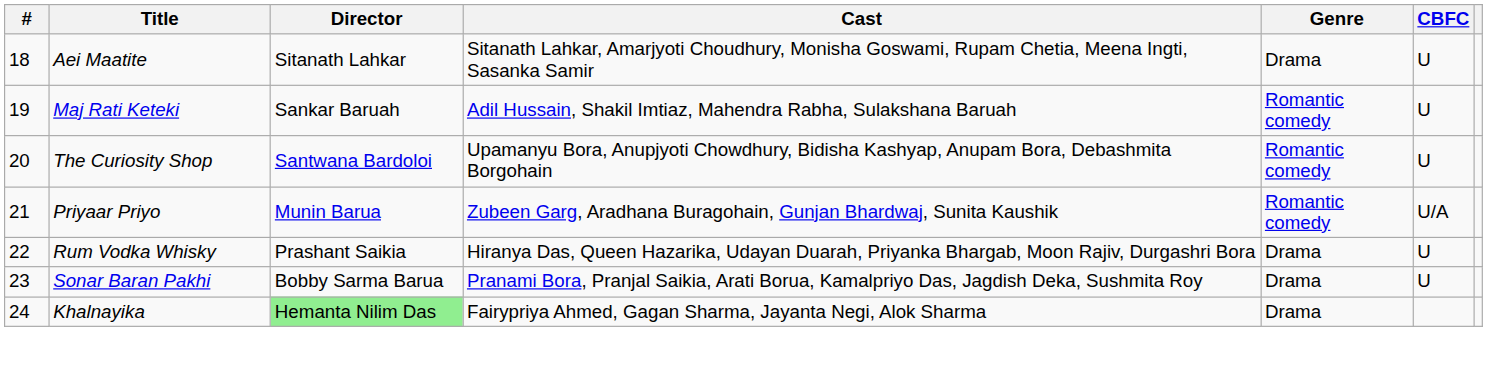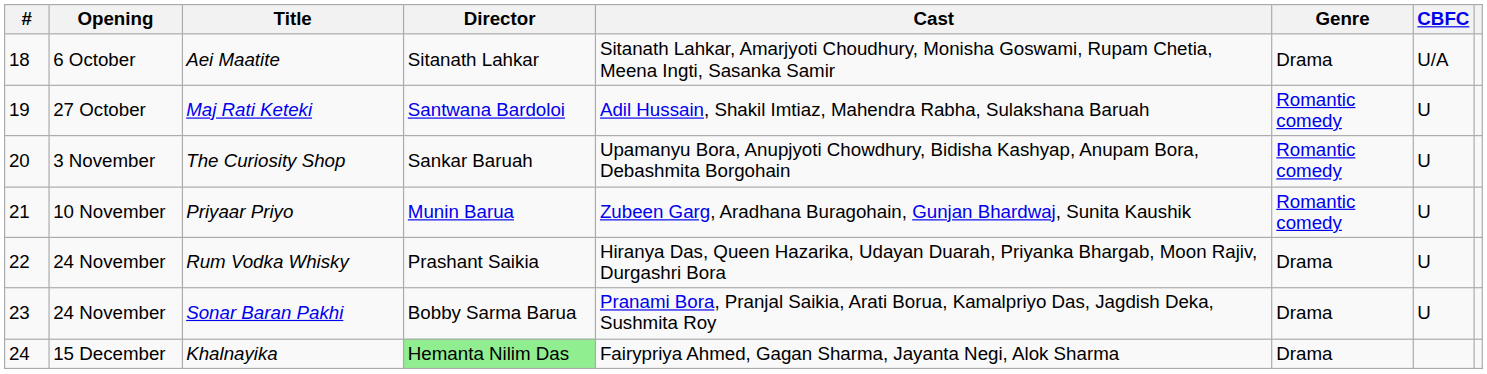 <table class="wikitable sortable" style="width:100%;">
 <tr>
 <th width="3%">#</th>
+<th width="9%">Opening</th>
 <th width="15%">Title</th>
 <th width="13%">Director</th>
 <th>Cast</th>
 <th>Genre</th>
 <th><a href='#'>CBFC</a></th>
 <th></th>
 </tr>
 <tr>
 <td>18</td>
+<td>6 October</td>
 <td><em>Aei Maatite</em></td>
 <td>Sitanath Lahkar</td>
 <td>Sitanath Lahkar, Amarjyoti Choudhury, Monisha Goswami, Rupam Chetia, Meena Ingti, Sasanka Samir</td>
 <td>Drama</td>
-<td>U</td>
+<td>U/A</td>
 <td align="center"></td>
 </tr>
 <tr>
 <td>19</td>
+<td>27 October</td>
 <td><em><a href='#'>Maj Rati Keteki</a></em></td>
-<td>Sankar Baruah</td>
+<td><a href='#'>Santwana Bardoloi</a></td>
 <td><a href='#'>Adil Hussain</a>, Shakil Imtiaz, Mahendra Rabha, Sulakshana Baruah</td>
 <td><a href='#'>Romantic comedy</a></td>
 <td>U</td>
 <td align="center"></td>
 </tr>
 <tr>
 <td>20</td>
+<td>3 November</td>
 <td><em>The Curiosity Shop</em></td>
-<td><a href='#'>Santwana Bardoloi</a></td>
+<td>Sankar Baruah</td>
 <td>Upamanyu Bora, Anupjyoti Chowdhury, Bidisha Kashyap, Anupam Bora, Debashmita Borgohain</td>
 <td><a href='#'>Romantic comedy</a></td>
 <td>U</td>
 <td align="center"></td>
 </tr>
 <tr>
 <td>21</td>
+<td>10 November</td>
 <td><em>Priyaar Priyo</em></td>
 <td><a href='#'>Munin Barua</a></td>
 <td><a href='#'>Zubeen Garg</a>, Aradhana Buragohain, <a href='#'>Gunjan Bhardwaj</a>, Sunita Kaushik</td>
 <td><a href='#'>Romantic comedy</a></td>
-<td>U/A</td>
+<td>U</td>
 <td></td>
 </tr>
 <tr>
 <td>22</td>
+<td>24 November</td>
 <td><em>Rum Vodka Whisky</em></td>
 <td>Prashant Saikia</td>
 <td>Hiranya Das, Queen Hazarika, Udayan Duarah, Priyanka Bhargab, Moon Rajiv, Durgashri Bora</td>
 <td>Drama</td>
 <td>U</td>
 <td></td>
 </tr>
 <tr>
 <td>23</td>
+<td>24 November</td>
 <td><em><a href='#'>Sonar Baran Pakhi</a></em></td>
 <td>Bobby Sarma Barua</td>
 <td><a href='#'>Pranami Bora</a>, Pranjal Saikia, Arati Borua, Kamalpriyo Das, Jagdish Deka, Sushmita Roy</td>
 <td>Drama</td>
 <td>U</td>
 <td></td>
 </tr>
 <tr>
 <td>24</td>
+<td>15 December</td>
 <td><em>Khalnayika</em></td>
 <td style="background: lightgreen;">Hemanta Nilim Das</td>
 <td>Fairypriya Ahmed, Gagan Sharma, Jayanta Negi, Alok Sharma</td>
 <td>Drama</td>
 <td></td>
 <td></td>
 </tr>
 </table>
